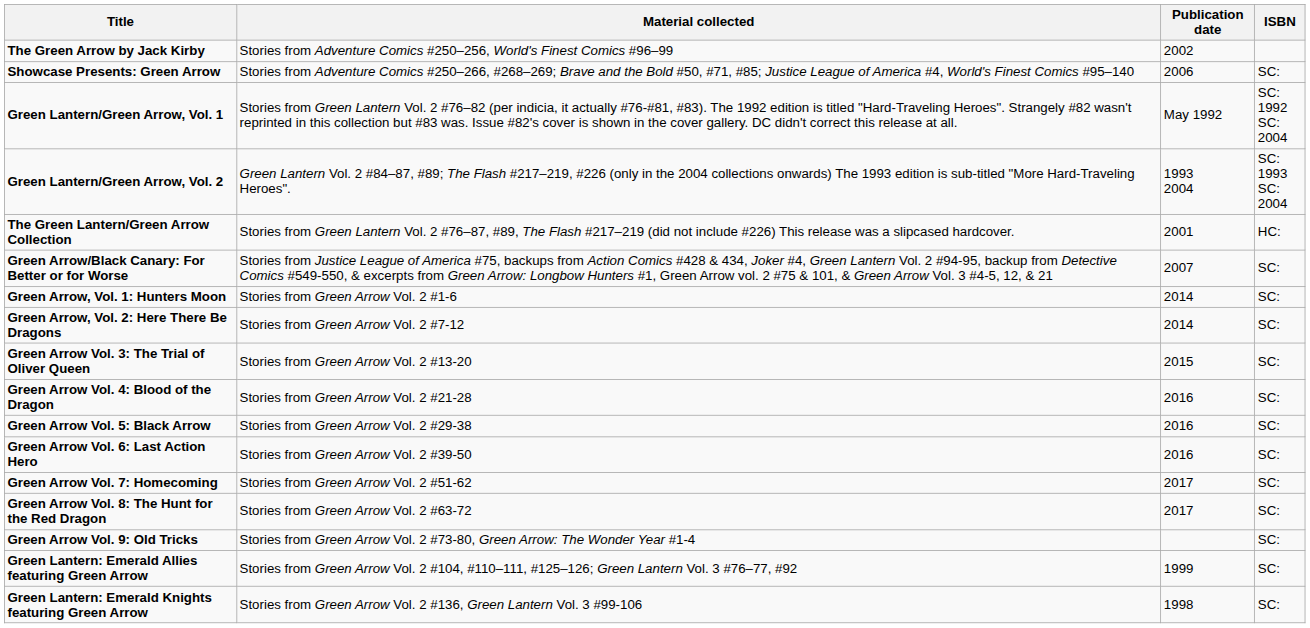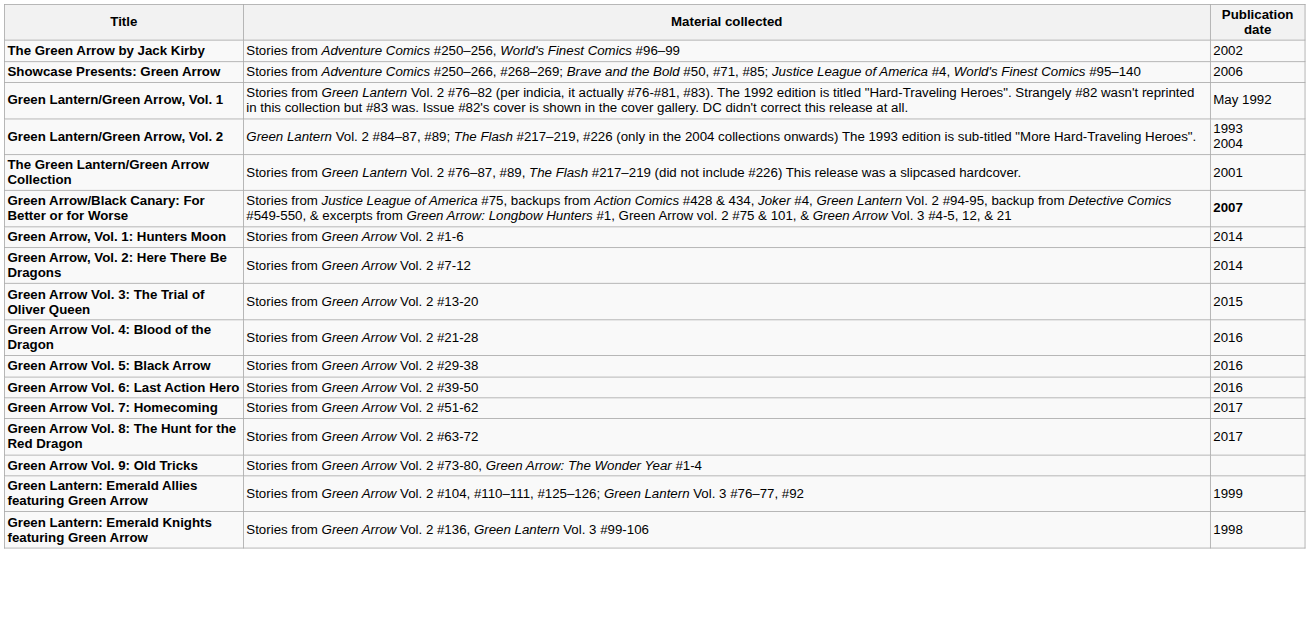 <table class="wikitable collapsible collapsed">
 <tr>
 <th>Title</th>
 <th>Material collected</th>
 <th>Publication date</th>
-<th>ISBN</th>
 </tr>
 <tr>
 <td><strong>The Green Arrow by Jack Kirby</strong></td>
 <td>Stories from <em>Adventure Comics</em> #250–256, <em>World's Finest Comics</em> #96–99</td>
 <td>2002</td>
-<td></td>
 </tr>
 <tr>
 <td><strong>Showcase Presents: Green Arrow</strong></td>
 <td>Stories from <em>Adventure Comics</em> #250–266, #268–269; <em>Brave and the Bold</em> #50, #71, #85; <em>Justice League of America</em> #4, <em>World's Finest Comics</em> #95–140</td>
 <td>2006</td>
-<td>SC: </td>
 </tr>
 <tr>
 <td><strong>Green Lantern/Green Arrow, Vol. 1</strong></td>
 <td>Stories from <em>Green Lantern</em> Vol. 2 #76–82 (per indicia, it actually #76-#81, #83). The 1992 edition is titled "Hard-Traveling Heroes". Strangely #82 wasn't reprinted in this collection but #83 was. Issue #82's cover is shown in the cover gallery. DC didn't correct this release at all.</td>
 <td>May 1992</td>
-<td>SC: 1992 <br>SC: 2004 </td>
 </tr>
 <tr>
 <td><strong>Green Lantern/Green Arrow, Vol. 2</strong></td>
 <td><em>Green Lantern</em> Vol. 2 #84–87, #89; <em>The Flash</em> #217–219, #226 (only in the 2004 collections onwards) The 1993 edition is sub-titled "More Hard-Traveling Heroes".</td>
 <td>1993<br>2004</td>
-<td>SC: 1993 <br>SC: 2004 </td>
 </tr>
 <tr>
 <td><strong>The Green Lantern/Green Arrow Collection</strong></td>
 <td>Stories from <em>Green Lantern</em> Vol. 2 #76–87, #89, <em>The Flash</em> #217–219 (did not include #226) This release was a slipcased hardcover.</td>
 <td>2001</td>
-<td>HC: </td>
 </tr>
 <tr>
 <td><strong>Green Arrow/Black Canary: For Better or for Worse</strong></td>
 <td>Stories from <em>Justice League of America</em> #75, backups from <em>Action Comics</em> #428 & 434, <em>Joker</em> #4, <em>Green Lantern</em> Vol. 2 #94-95, backup from <em>Detective Comics</em> #549-550, & excerpts from <em>Green Arrow: Longbow Hunters</em> #1, Green Arrow vol. 2 #75 & 101, & <em>Green Arrow</em> Vol. 3 #4-5, 12, & 21</td>
-<td>2007</td>
-<td>SC: </td>
+<td><strong>2007</strong></td>
 </tr>
 <tr>
 <td><strong>Green Arrow, Vol. 1: Hunters Moon</strong></td>
 <td>Stories from <em>Green Arrow</em> Vol. 2 #1-6</td>
 <td>2014</td>
-<td>SC: </td>
 </tr>
 <tr>
 <td><strong>Green Arrow, Vol. 2: Here There Be Dragons</strong></td>
 <td>Stories from <em>Green Arrow</em> Vol. 2 #7-12</td>
 <td>2014</td>
-<td>SC: </td>
 </tr>
 <tr>
 <td><strong>Green Arrow Vol. 3: The Trial of Oliver Queen</strong></td>
 <td>Stories from <em>Green Arrow</em> Vol. 2 #13-20</td>
 <td>2015</td>
-<td>SC: </td>
 </tr>
 <tr>
 <td><strong>Green Arrow Vol. 4: Blood of the Dragon</strong></td>
 <td>Stories from <em>Green Arrow</em> Vol. 2 #21-28</td>
 <td>2016</td>
-<td>SC: </td>
 </tr>
 <tr>
 <td><strong>Green Arrow Vol. 5: Black Arrow</strong></td>
 <td>Stories from <em>Green Arrow</em> Vol. 2 #29-38</td>
 <td>2016</td>
-<td>SC: </td>
 </tr>
 <tr>
 <td><strong>Green Arrow Vol. 6: Last Action Hero</strong></td>
 <td>Stories from <em>Green Arrow</em> Vol. 2 #39-50</td>
 <td>2016</td>
-<td>SC: </td>
 </tr>
 <tr>
 <td><strong>Green Arrow Vol. 7: Homecoming</strong></td>
 <td>Stories from <em>Green Arrow</em> Vol. 2 #51-62</td>
 <td>2017</td>
-<td>SC: </td>
 </tr>
 <tr>
 <td><strong>Green Arrow Vol. 8: The Hunt for the Red Dragon</strong></td>
 <td>Stories from <em>Green Arrow</em> Vol. 2 #63-72</td>
 <td>2017</td>
-<td>SC: </td>
 </tr>
 <tr>
 <td><strong>Green Arrow Vol. 9: Old Tricks</strong></td>
 <td>Stories from <em>Green Arrow</em> Vol. 2 #73-80, <em>Green Arrow: The Wonder Year</em> #1-4</td>
 <td></td>
-<td>SC: </td>
 </tr>
 <tr>
 <td><strong>Green Lantern: Emerald Allies featuring Green Arrow</strong></td>
 <td>Stories from <em>Green Arrow</em> Vol. 2 #104, #110–111, #125–126; <em>Green Lantern</em> Vol. 3 #76–77, #92</td>
 <td>1999</td>
-<td>SC: </td>
 </tr>
 <tr>
 <td><strong>Green Lantern: Emerald Knights featuring Green Arrow</strong></td>
 <td>Stories from <em>Green Arrow</em> Vol. 2 #136, <em>Green Lantern</em> Vol. 3 #99-106</td>
 <td>1998</td>
-<td>SC: </td>
 </tr>
 </table>
